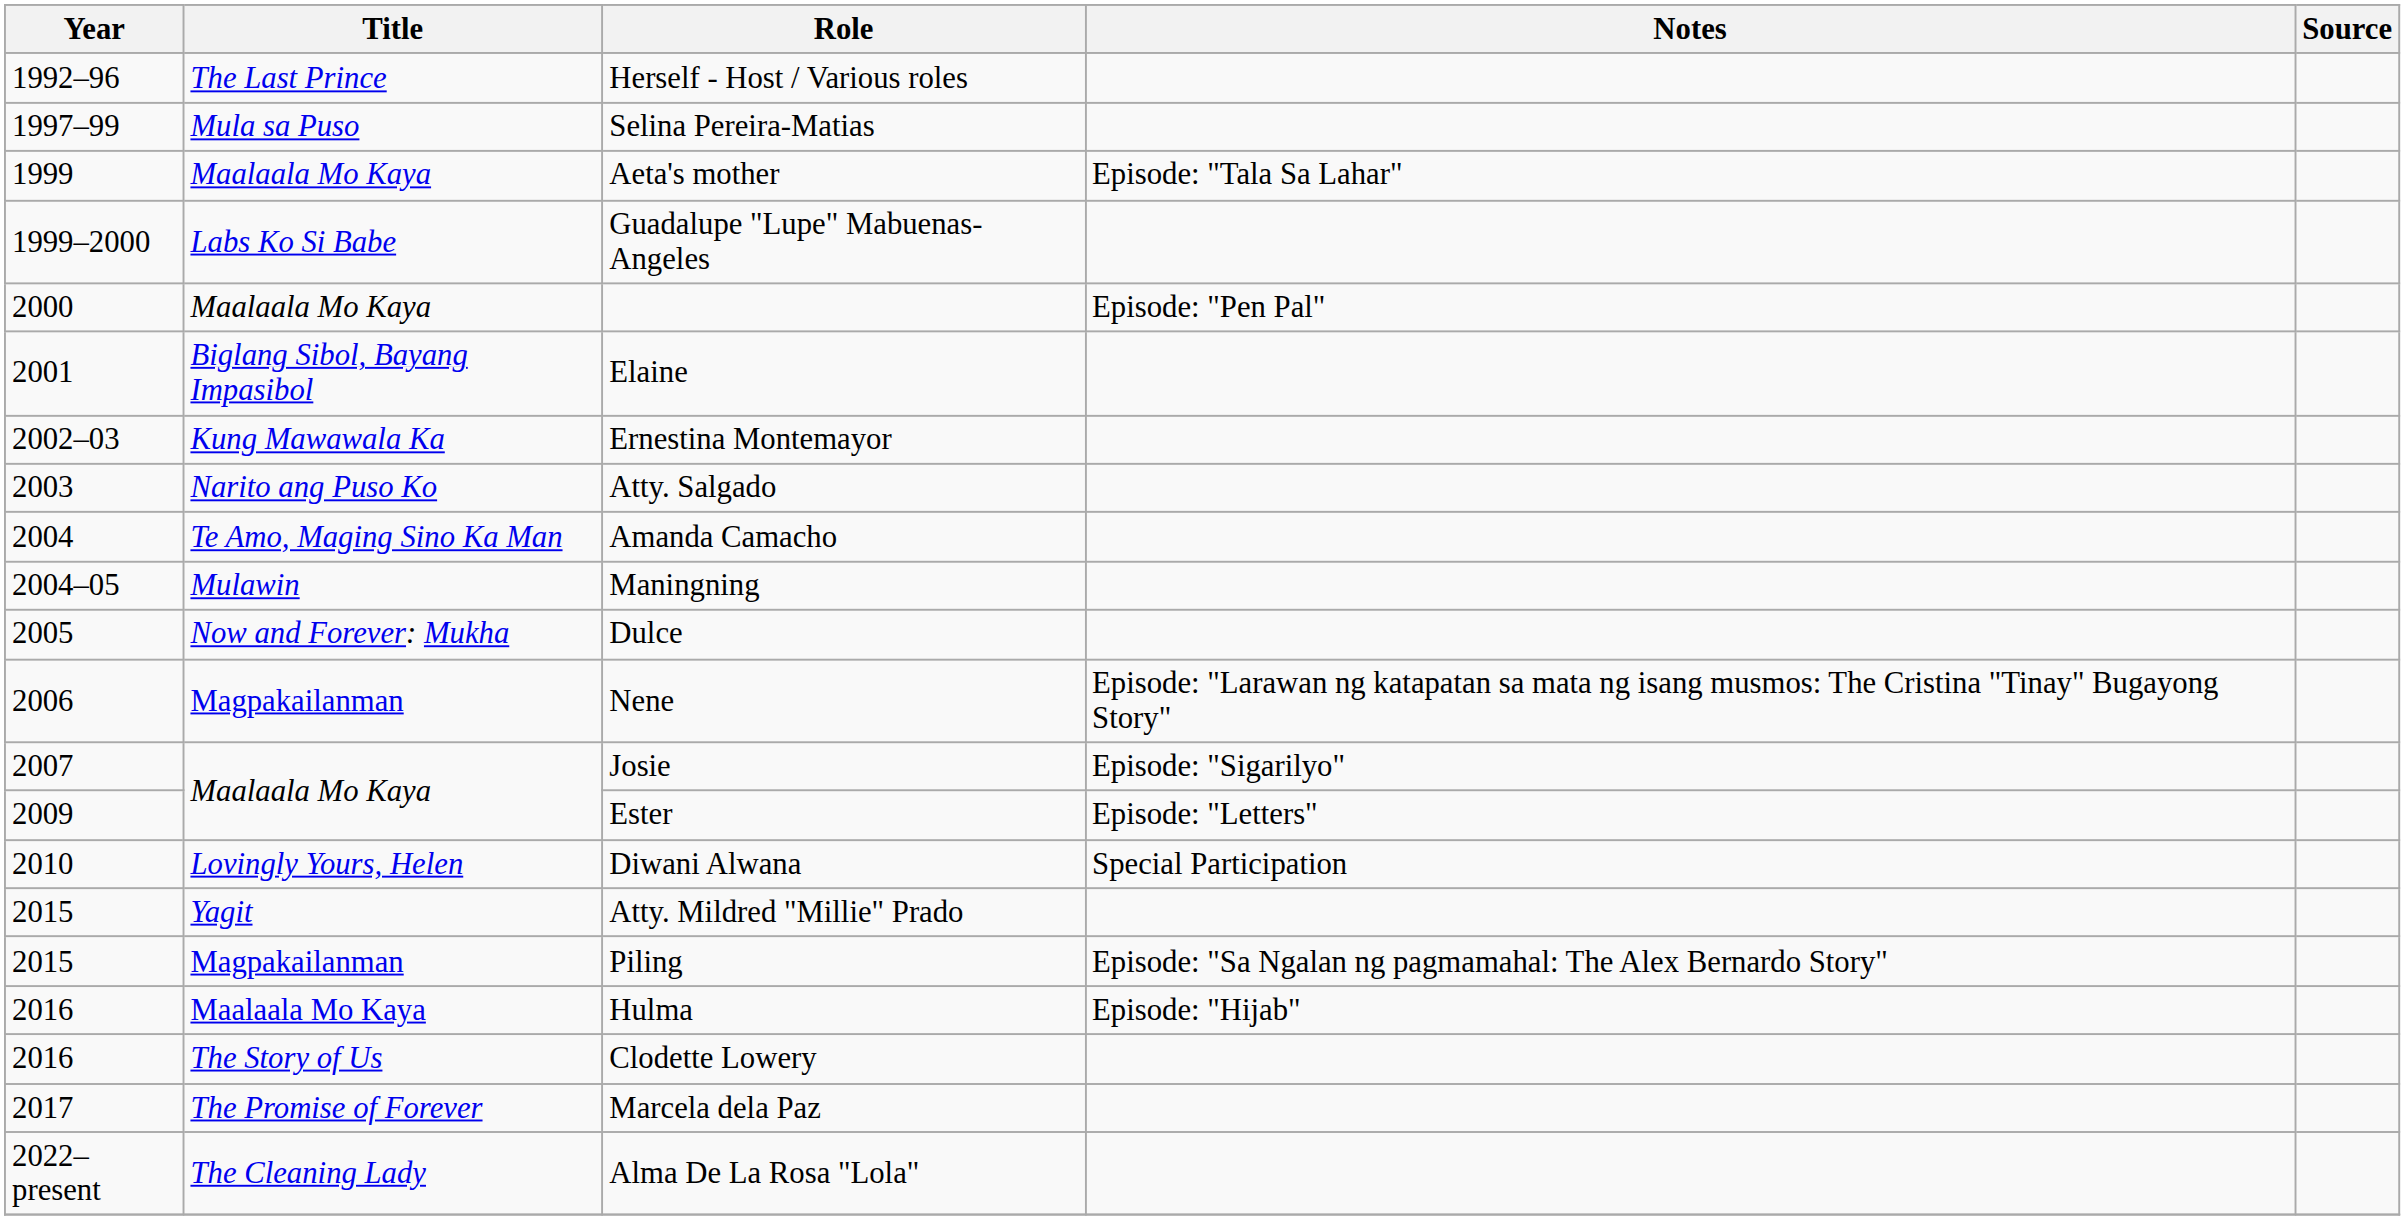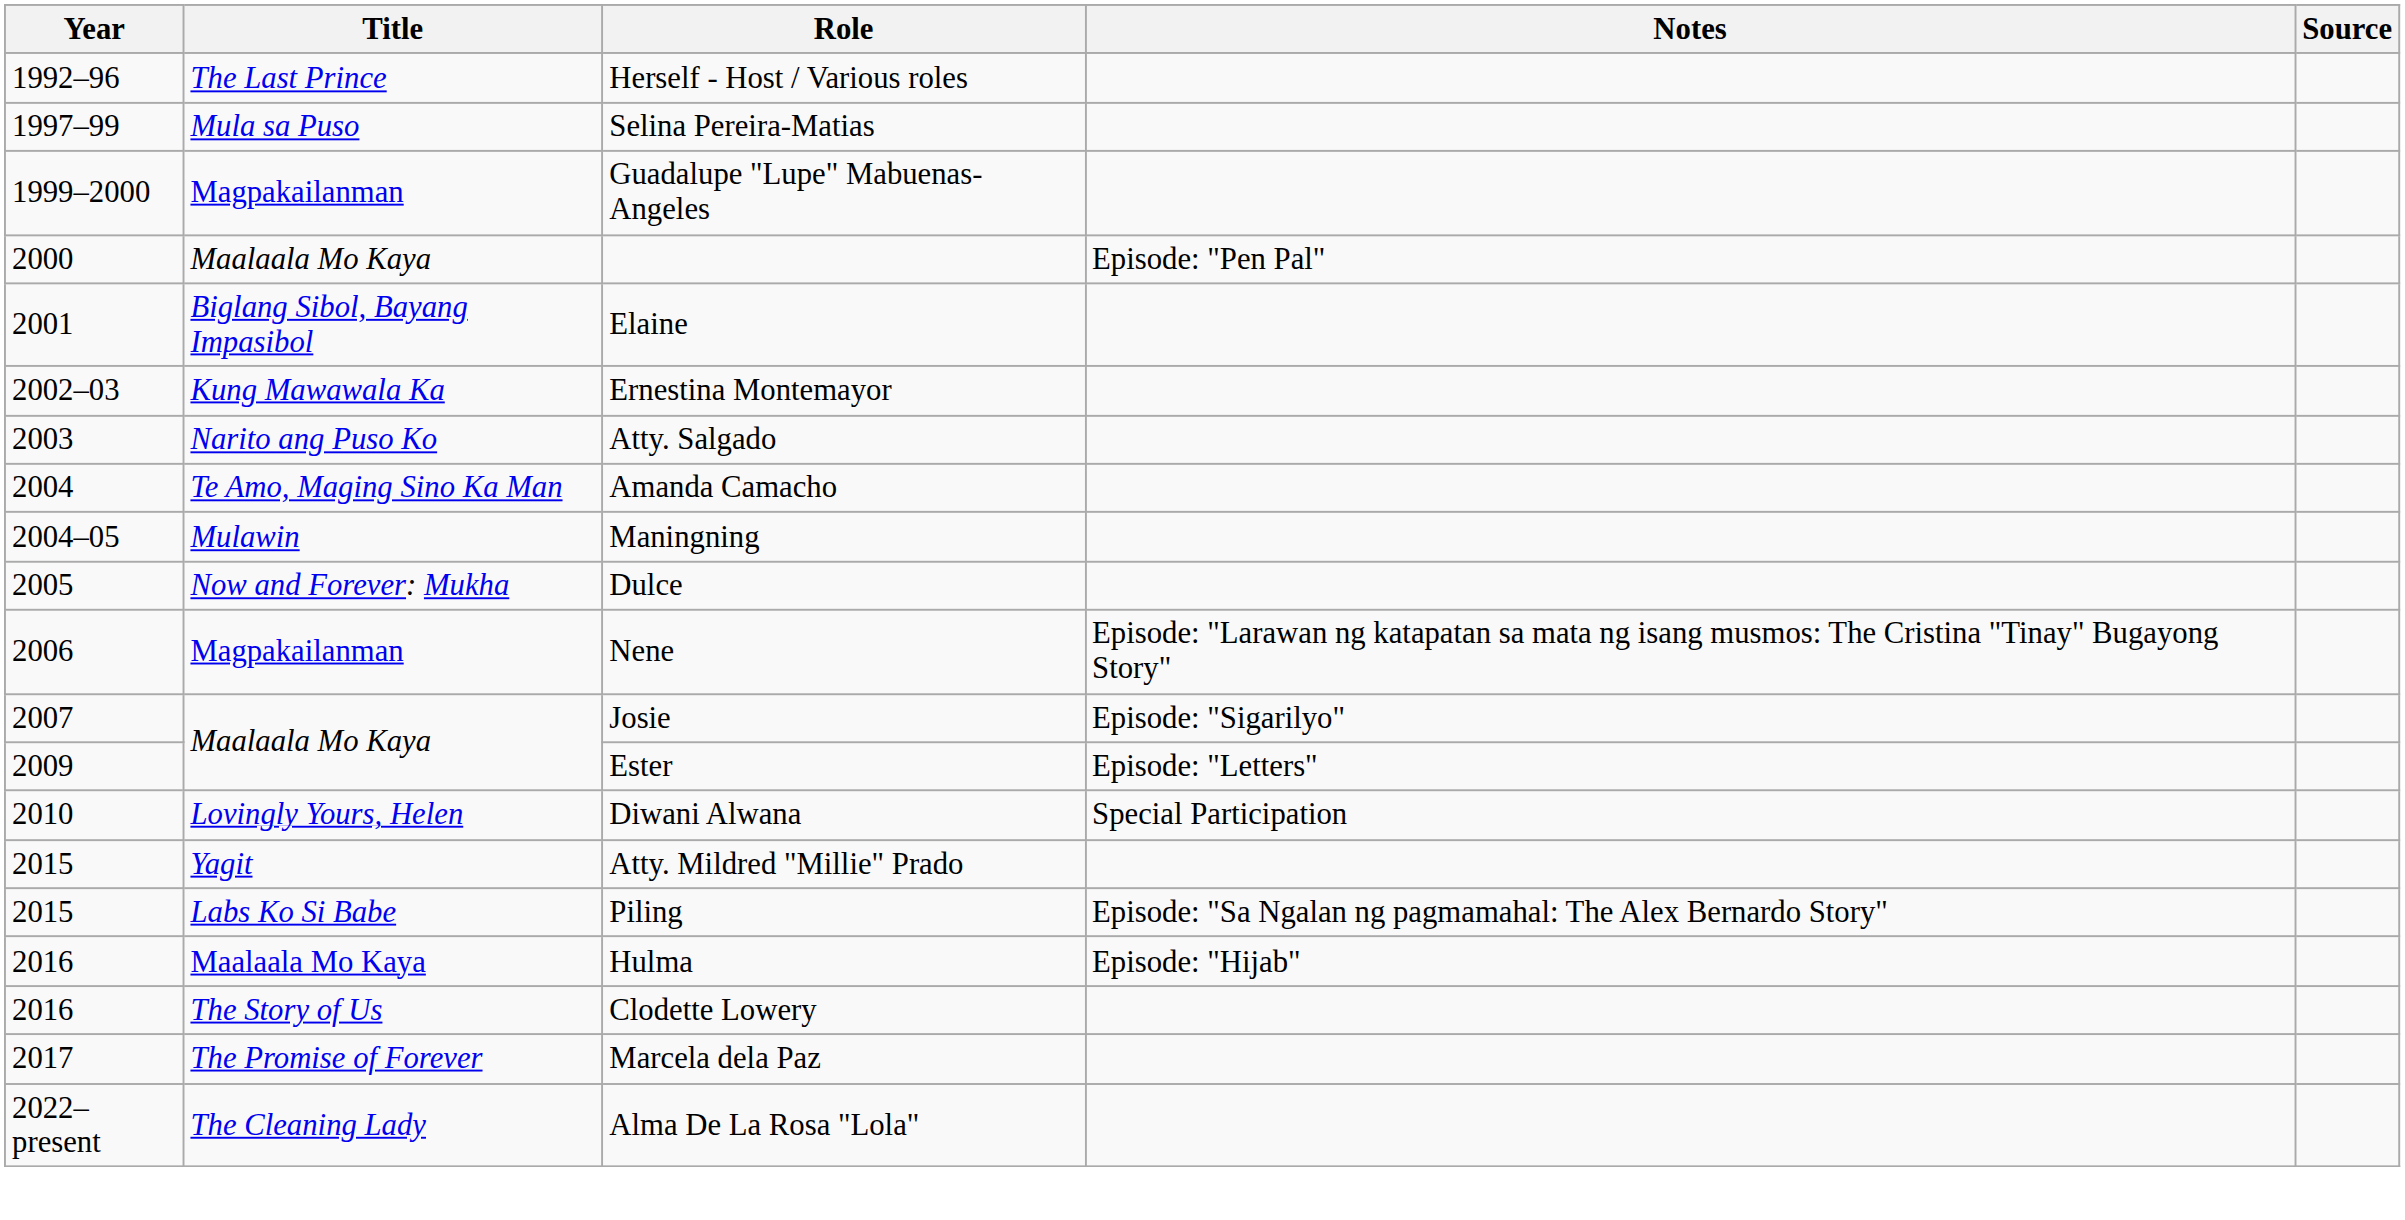 <table class="wikitable sortable" >
 <tr>
 <th>Year</th>
 <th>Title</th>
 <th>Role</th>
 <th class="unsortable">Notes </th>
 <th class="unsortable">Source </th>
 </tr>
 <tr>
 <td>1992–96</td>
 <td><em><a href='#'>The Last Prince</a></em></td>
 <td>Herself - Host / Various roles</td>
 <td></td>
 <td></td>
 </tr>
 <tr>
 <td>1997–99</td>
 <td><em><a href='#'>Mula sa Puso</a></em></td>
 <td>Selina Pereira-Matias</td>
 <td></td>
 <td></td>
 </tr>
 <tr>
-<td>1999</td>
-<td><em><a href='#'>Maalaala Mo Kaya</a></em></td>
-<td>Aeta's mother</td>
-<td>Episode: "Tala Sa Lahar"</td>
-<td></td>
-</tr>
-<tr>
 <td>1999–2000</td>
-<td><em><a href='#'>Labs Ko Si Babe</a></em></td>
+<td><a href='#'>Magpakailanman</a></td>
 <td>Guadalupe "Lupe" Mabuenas-Angeles</td>
 <td></td>
 <td></td>
 </tr>
 <tr>
 <td>2000</td>
 <td><em>Maalaala Mo Kaya</em></td>
 <td></td>
 <td>Episode: "Pen Pal"</td>
 <td></td>
 </tr>
 <tr>
 <td>2001</td>
 <td><em><a href='#'>Biglang Sibol, Bayang Impasibol</a></em></td>
 <td>Elaine</td>
 <td></td>
 <td></td>
 </tr>
 <tr>
 <td>2002–03</td>
 <td><em><a href='#'>Kung Mawawala Ka</a></em></td>
 <td>Ernestina Montemayor</td>
 <td></td>
 <td></td>
 </tr>
 <tr>
 <td>2003</td>
 <td><em><a href='#'>Narito ang Puso Ko</a></em></td>
 <td>Atty. Salgado</td>
 <td></td>
 <td></td>
 </tr>
 <tr>
 <td>2004</td>
 <td><em><a href='#'>Te Amo, Maging Sino Ka Man</a></em></td>
 <td>Amanda Camacho</td>
 <td></td>
 <td></td>
 </tr>
 <tr>
 <td>2004–05</td>
 <td><em><a href='#'>Mulawin</a></em></td>
 <td>Maningning</td>
 <td></td>
 <td></td>
 </tr>
 <tr>
 <td>2005</td>
 <td><em><a href='#'>Now and Forever</a>: <a href='#'>Mukha</a></em></td>
 <td>Dulce</td>
 <td></td>
 <td></td>
 </tr>
 <tr>
 <td>2006</td>
 <td><a href='#'>Magpakailanman</a></td>
 <td>Nene</td>
 <td>Episode: "Larawan ng katapatan sa mata ng isang musmos: The Cristina "Tinay" Bugayong Story"</td>
 <td></td>
 </tr>
 <tr>
 <td>2007</td>
 <td rowspan="2"><em>Maalaala Mo Kaya</em></td>
 <td>Josie</td>
 <td>Episode: "Sigarilyo"</td>
 <td></td>
 </tr>
 <tr>
 <td>2009</td>
 <td>Ester</td>
 <td>Episode: "Letters"</td>
 <td></td>
 </tr>
 <tr>
 <td>2010</td>
 <td><em><a href='#'>Lovingly Yours, Helen</a></em></td>
 <td>Diwani Alwana</td>
 <td>Special Participation</td>
 <td></td>
 </tr>
 <tr>
 <td>2015</td>
 <td><em><a href='#'>Yagit</a></em></td>
 <td>Atty. Mildred "Millie" Prado</td>
 <td></td>
 <td></td>
 </tr>
 <tr>
 <td>2015</td>
-<td><a href='#'>Magpakailanman</a></td>
+<td><em><a href='#'>Labs Ko Si Babe</a></em></td>
 <td>Piling</td>
 <td>Episode: "Sa Ngalan ng pagmamahal: The Alex Bernardo Story"</td>
 <td></td>
 </tr>
 <tr>
 <td>2016</td>
 <td><a href='#'>Maalaala Mo Kaya</a></td>
 <td>Hulma</td>
 <td>Episode: "Hijab"</td>
 <td></td>
 </tr>
 <tr>
 <td>2016</td>
 <td><em><a href='#'>The Story of Us</a></em></td>
 <td>Clodette Lowery</td>
 <td></td>
 <td></td>
 </tr>
 <tr>
 <td>2017</td>
 <td><em><a href='#'>The Promise of Forever</a></em></td>
 <td>Marcela dela Paz</td>
 <td></td>
 <td></td>
 </tr>
 <tr>
 <td>2022–present</td>
 <td><em><a href='#'>The Cleaning Lady</a></em></td>
 <td>Alma De La Rosa "Lola"</td>
 <td></td>
 <td></td>
 </tr>
 <tr>
 </tr>
 </table>
